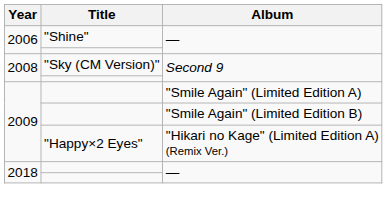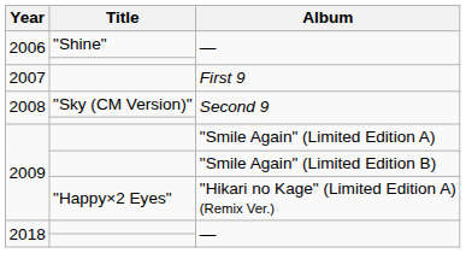 <table class="wikitable">
 <tr>
 <th>Year</th>
 <th>Title</th>
 <th>Album</th>
 </tr>
 <tr>
 <td rowspan="2">2006</td>
 <td>"Shine"</td>
 <td rowspan="2">—</td>
 </tr>
 <tr>
 <td></td>
+</tr>
+<tr>
+<td>2007</td>
+<td></td>
+<td><em>First 9</em></td>
 </tr>
 <tr>
 <td rowspan="2">2008</td>
 <td>"Sky (CM Version)"</td>
 <td rowspan="2"><em>Second 9</em></td>
 </tr>
 <tr>
 <td></td>
 </tr>
 <tr>
 <td rowspan="3">2009</td>
 <td></td>
 <td>"Smile Again" (Limited Edition A)</td>
 </tr>
 <tr>
 <td></td>
 <td>"Smile Again" (Limited Edition B)</td>
 </tr>
 <tr>
 <td>"Happy×2 Eyes"</td>
 <td>"Hikari no Kage" (Limited Edition A)<br><small>(Remix Ver.)</small></td>
 </tr>
 <tr>
 <td rowspan="2">2018</td>
 <td></td>
 <td rowspan="2">—</td>
 </tr>
 <tr>
 <td></td>
 </tr>
 </table>
